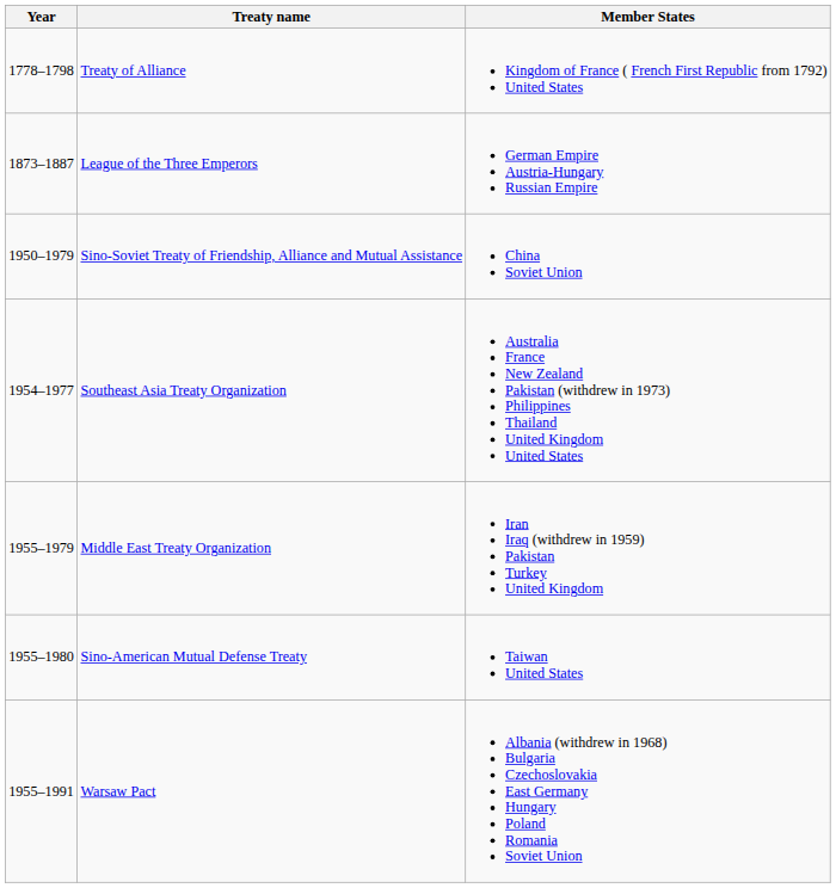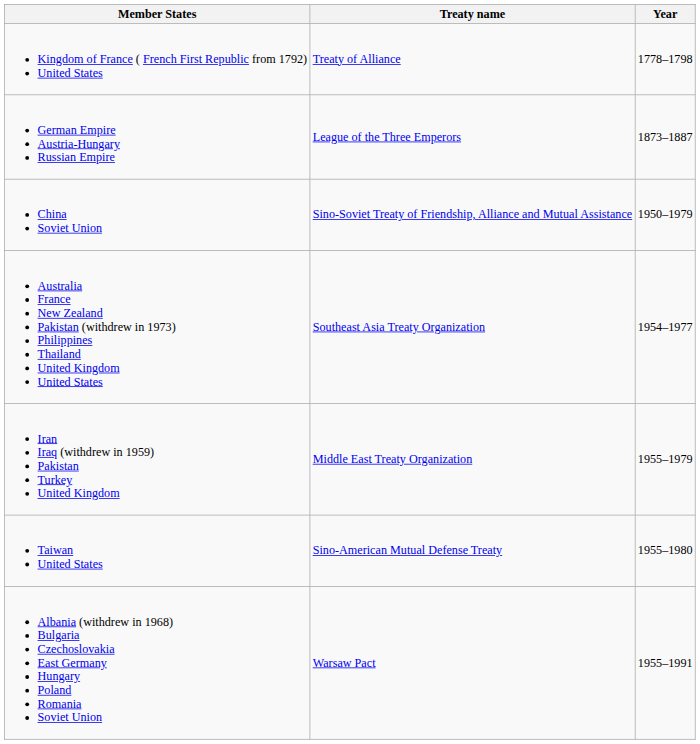 <table class="wikitable">
 <tr>
+<th>Member States</th>
+<th>Treaty name</th>
 <th>Year</th>
-<th>Treaty name</th>
-<th>Member States</th>
 </tr>
 <tr>
+<td><br><ul><li> <a href='#'>Kingdom of France</a> ( <a href='#'>French First Republic</a> from 1792)</li><li> <a href='#'>United States</a></li></ul></td>
+<td><a href='#'>Treaty of Alliance</a></td>
 <td>1778–1798</td>
-<td><a href='#'>Treaty of Alliance</a></td>
-<td><br><ul><li> <a href='#'>Kingdom of France</a> ( <a href='#'>French First Republic</a> from 1792)</li><li> <a href='#'>United States</a></li></ul></td>
 </tr>
 <tr>
+<td><br><ul><li> <a href='#'>German Empire</a></li><li> <a href='#'>Austria-Hungary</a></li><li> <a href='#'>Russian Empire</a></li></ul></td>
+<td><a href='#'>League of the Three Emperors</a></td>
 <td>1873–1887</td>
-<td><a href='#'>League of the Three Emperors</a></td>
-<td><br><ul><li> <a href='#'>German Empire</a></li><li> <a href='#'>Austria-Hungary</a></li><li> <a href='#'>Russian Empire</a></li></ul></td>
 </tr>
 <tr>
+<td><br><ul><li> <a href='#'>China</a></li><li> <a href='#'>Soviet Union</a></li></ul></td>
+<td><a href='#'>Sino-Soviet Treaty of Friendship, Alliance and Mutual Assistance</a></td>
 <td>1950–1979</td>
-<td><a href='#'>Sino-Soviet Treaty of Friendship, Alliance and Mutual Assistance</a></td>
-<td><br><ul><li> <a href='#'>China</a></li><li> <a href='#'>Soviet Union</a></li></ul></td>
 </tr>
 <tr>
+<td><br><ul><li> <a href='#'>Australia</a></li><li> <a href='#'>France</a></li><li> <a href='#'>New Zealand</a></li><li> <a href='#'>Pakistan</a> (withdrew in 1973)</li><li> <a href='#'>Philippines</a></li><li> <a href='#'>Thailand</a></li><li> <a href='#'>United Kingdom</a></li><li> <a href='#'>United States</a></li></ul></td>
+<td><a href='#'>Southeast Asia Treaty Organization</a></td>
 <td>1954–1977</td>
-<td><a href='#'>Southeast Asia Treaty Organization</a></td>
-<td><br><ul><li> <a href='#'>Australia</a></li><li> <a href='#'>France</a></li><li> <a href='#'>New Zealand</a></li><li> <a href='#'>Pakistan</a> (withdrew in 1973)</li><li> <a href='#'>Philippines</a></li><li> <a href='#'>Thailand</a></li><li> <a href='#'>United Kingdom</a></li><li> <a href='#'>United States</a></li></ul></td>
 </tr>
 <tr>
+<td><br><ul><li> <a href='#'>Iran</a></li><li> <a href='#'>Iraq</a> (withdrew in 1959)</li><li> <a href='#'>Pakistan</a></li><li> <a href='#'>Turkey</a></li><li> <a href='#'>United Kingdom</a></li></ul></td>
+<td><a href='#'>Middle East Treaty Organization</a></td>
 <td>1955–1979</td>
-<td><a href='#'>Middle East Treaty Organization</a></td>
-<td><br><ul><li> <a href='#'>Iran</a></li><li> <a href='#'>Iraq</a> (withdrew in 1959)</li><li> <a href='#'>Pakistan</a></li><li> <a href='#'>Turkey</a></li><li> <a href='#'>United Kingdom</a></li></ul></td>
 </tr>
 <tr>
+<td><br><ul><li> <a href='#'>Taiwan</a></li><li> <a href='#'>United States</a></li></ul></td>
+<td><a href='#'>Sino-American Mutual Defense Treaty</a></td>
 <td>1955–1980</td>
-<td><a href='#'>Sino-American Mutual Defense Treaty</a></td>
-<td><br><ul><li> <a href='#'>Taiwan</a></li><li> <a href='#'>United States</a></li></ul></td>
 </tr>
 <tr>
+<td><br><ul><li> <a href='#'>Albania</a> (withdrew in 1968)</li><li> <a href='#'>Bulgaria</a></li><li> <a href='#'>Czechoslovakia</a></li><li> <a href='#'>East Germany</a></li><li> <a href='#'>Hungary</a></li><li> <a href='#'>Poland</a></li><li> <a href='#'>Romania</a></li><li> <a href='#'>Soviet Union</a></li></ul></td>
+<td><a href='#'>Warsaw Pact</a></td>
 <td>1955–1991</td>
-<td><a href='#'>Warsaw Pact</a></td>
-<td><br><ul><li> <a href='#'>Albania</a> (withdrew in 1968)</li><li> <a href='#'>Bulgaria</a></li><li> <a href='#'>Czechoslovakia</a></li><li> <a href='#'>East Germany</a></li><li> <a href='#'>Hungary</a></li><li> <a href='#'>Poland</a></li><li> <a href='#'>Romania</a></li><li> <a href='#'>Soviet Union</a></li></ul></td>
 </tr>
 </table>
